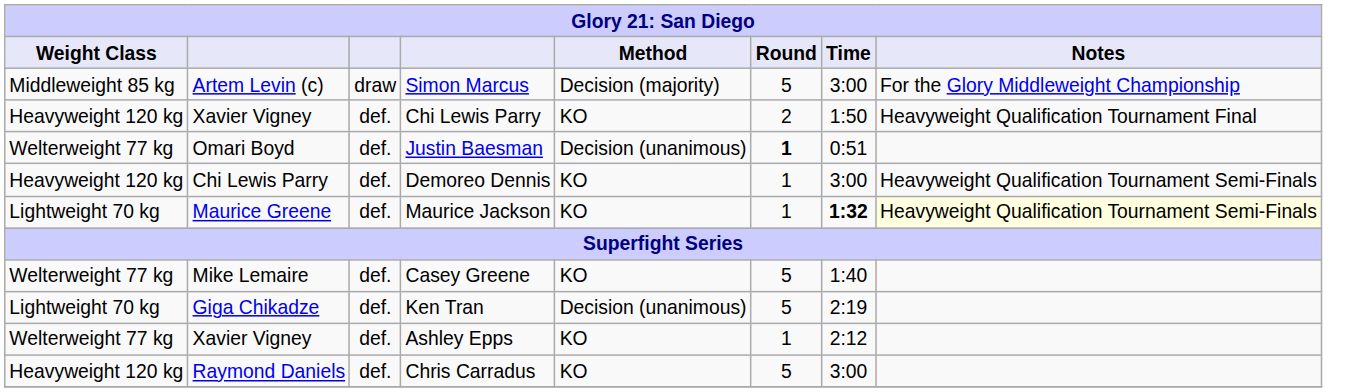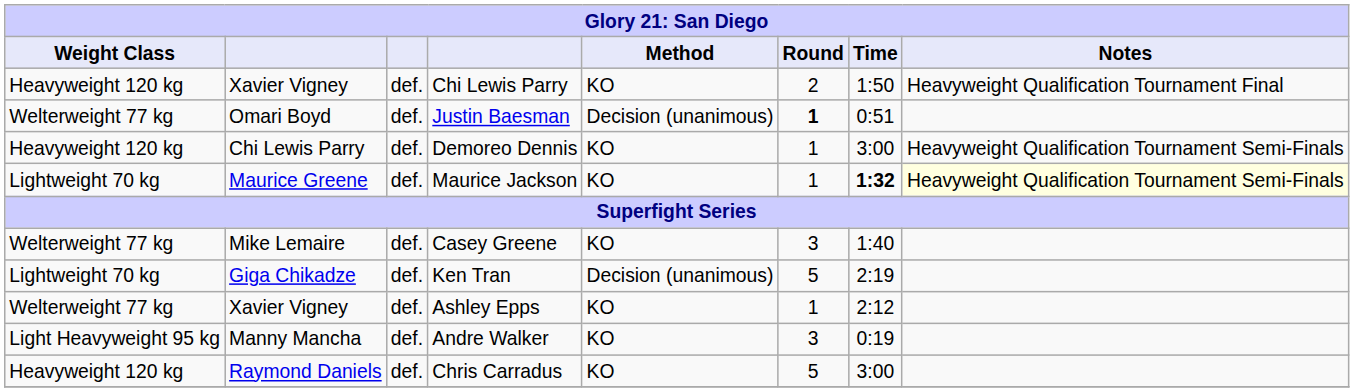 <table class="wikitable" style="font-size: 80%;">
 <tr>
 <th colspan="8" style="background-color: #ccf; color: #000080; text-align: center;"><strong>Glory 21: San Diego</strong></th>
 </tr>
 <tr>
 <th colspan="1" style="background-color: #E6E8FA; color: #000000; text-align: center;">Weight Class</th>
 <th colspan="1" style="background-color: #E6E8FA; color: #000000; text-align: center;"></th>
 <th colspan="1" style="background-color: #E6E8FA; color: #000000; text-align: center;"></th>
 <th colspan="1" style="background-color: #E6E8FA; color: #000000; text-align: center;"></th>
 <th colspan="1" style="background-color: #E6E8FA; color: #000000; text-align: center;">Method</th>
 <th colspan="1" style="background-color: #E6E8FA; color: #000000; text-align: center;">Round</th>
 <th colspan="1" style="background-color: #E6E8FA; color: #000000; text-align: center;">Time</th>
 <th colspan="1" style="background-color: #E6E8FA; color: #000000; text-align: center;">Notes</th>
-</tr>
-<tr>
-<td>Middleweight 85 kg</td>
-<td> <a href='#'>Artem Levin</a> (c)</td>
-<td align=center>draw</td>
-<td> <a href='#'>Simon Marcus</a></td>
-<td>Decision (majority)</td>
-<td align=center>5</td>
-<td align=center>3:00</td>
-<td>For the <a href='#'>Glory Middleweight Championship</a></td>
 </tr>
 <tr>
 <td>Heavyweight 120 kg</td>
 <td> Xavier Vigney</td>
 <td align=center>def.</td>
 <td> Chi Lewis Parry</td>
 <td>KO</td>
 <td align=center>2</td>
 <td align=center>1:50</td>
 <td>Heavyweight Qualification Tournament Final</td>
 </tr>
 <tr>
 <td>Welterweight 77 kg</td>
 <td> Omari Boyd</td>
 <td align=center>def.</td>
 <td> <a href='#'>Justin Baesman</a></td>
 <td>Decision (unanimous)</td>
 <td align=center><strong>1</strong></td>
 <td align=center>0:51</td>
 <td></td>
 </tr>
 <tr>
 <td>Heavyweight 120 kg</td>
 <td> Chi Lewis Parry</td>
 <td align=center>def.</td>
 <td> Demoreo Dennis</td>
 <td>KO</td>
 <td align=center>1</td>
 <td align=center>3:00</td>
 <td>Heavyweight Qualification Tournament Semi-Finals</td>
 </tr>
 <tr>
 <td>Lightweight 70 kg</td>
 <td> <a href='#'>Maurice Greene</a></td>
 <td align=center>def.</td>
 <td> Maurice Jackson</td>
 <td>KO</td>
 <td align=center>1</td>
 <td align=center><strong>1:32</strong></td>
 <td style="background: lightyellow;">Heavyweight Qualification Tournament Semi-Finals</td>
 </tr>
 <tr>
 <th colspan="8" style="background-color: #ccf; color: #000080; text-align: center;"><strong>Superfight Series</strong></th>
 </tr>
 <tr>
 <td>Welterweight 77 kg</td>
 <td> Mike Lemaire</td>
 <td align=center>def.</td>
 <td> Casey Greene</td>
 <td>KO</td>
-<td align=center>5</td>
+<td align=center>3</td>
 <td align=center>1:40</td>
 <td></td>
 </tr>
 <tr>
 <td>Lightweight 70 kg</td>
 <td> <a href='#'>Giga Chikadze</a></td>
 <td align=center>def.</td>
 <td> Ken Tran</td>
 <td>Decision (unanimous)</td>
 <td align=center>5</td>
 <td align=center>2:19</td>
 <td></td>
 </tr>
 <tr>
 <td>Welterweight 77 kg</td>
 <td> Xavier Vigney</td>
 <td align=center>def.</td>
 <td> Ashley Epps</td>
 <td>KO</td>
 <td align=center>1</td>
 <td align=center>2:12</td>
 <td></td>
 </tr>
 <tr>
+<td>Light Heavyweight 95 kg</td>
+<td> Manny Mancha</td>
+<td align=center>def.</td>
+<td> Andre Walker</td>
+<td>KO</td>
+<td align=center>3</td>
+<td align=center>0:19</td>
+<td></td>
+</tr>
+<tr>
 <td>Heavyweight 120 kg</td>
 <td> <a href='#'>Raymond Daniels</a></td>
 <td align=center>def.</td>
 <td> Chris Carradus</td>
 <td>KO</td>
 <td align=center>5</td>
 <td align=center>3:00</td>
 <td></td>
 </tr>
 <tr>
 </tr>
 </table>
